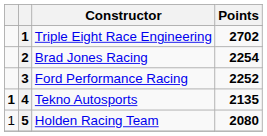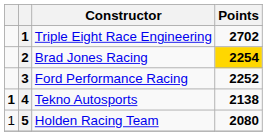 <table class="wikitable" style="font-size: 95%;">
 <tr>
 <th></th>
 <th></th>
 <th>Constructor</th>
 <th>Points</th>
 </tr>
 <tr>
 <td></td>
 <th>1</th>
 <td><a href='#'>Triple Eight Race Engineering</a></td>
 <td align="right"><strong>2702</strong></td>
 </tr>
 <tr>
 <td></td>
 <th>2</th>
 <td><a href='#'>Brad Jones Racing</a></td>
-<td align="right"><strong>2254</strong></td>
+<td align="right" style="background: gold;"><strong>2254</strong></td>
 </tr>
 <tr>
 <td></td>
 <th>3</th>
 <td><a href='#'>Ford Performance Racing</a></td>
 <td align="right"><strong>2252</strong></td>
 </tr>
 <tr>
 <td><strong> 1</strong></td>
 <th>4</th>
 <td><a href='#'>Tekno Autosports</a></td>
-<td align="right"><strong>2135</strong></td>
+<td align="right"><strong>2138</strong></td>
 </tr>
 <tr>
 <td> 1</td>
 <th>5</th>
 <td><a href='#'>Holden Racing Team</a></td>
 <td align="right"><strong>2080</strong></td>
 </tr>
 <tr>
 </tr>
 </table>
